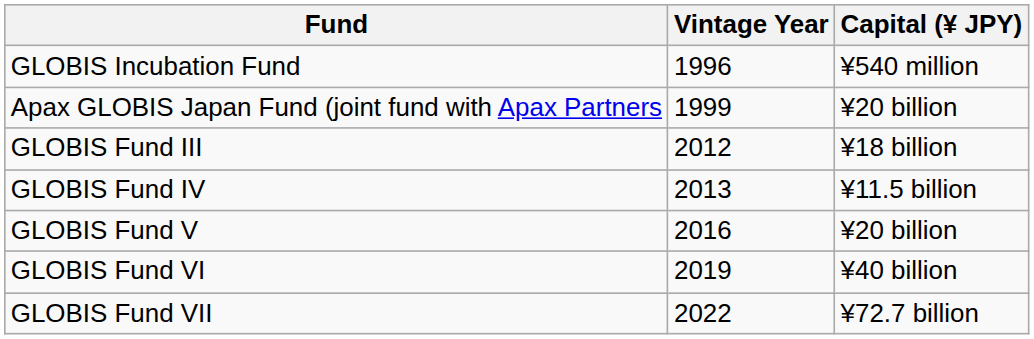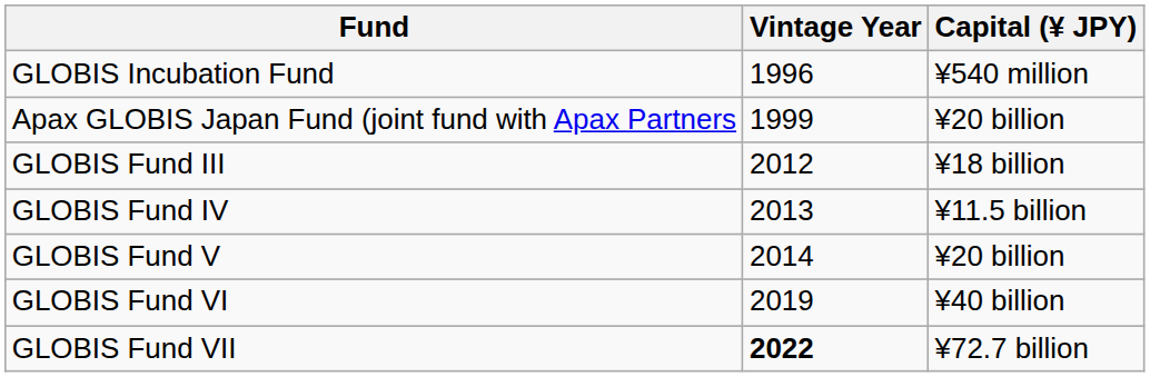 <table class="wikitable">
 <tr>
 <th>Fund</th>
 <th>Vintage Year</th>
 <th>Capital (¥ JPY)</th>
 </tr>
 <tr>
 <td>GLOBIS Incubation Fund</td>
 <td>1996</td>
 <td>¥540 million</td>
 </tr>
 <tr>
 <td>Apax GLOBIS Japan Fund (joint fund with <a href='#'>Apax Partners</a></td>
 <td>1999</td>
 <td>¥20 billion</td>
 </tr>
 <tr>
 <td>GLOBIS Fund III</td>
 <td>2012</td>
 <td>¥18 billion</td>
 </tr>
 <tr>
 <td>GLOBIS Fund IV</td>
 <td>2013</td>
 <td>¥11.5 billion</td>
 </tr>
 <tr>
 <td>GLOBIS Fund V</td>
-<td>2016</td>
+<td>2014</td>
 <td>¥20 billion</td>
 </tr>
 <tr>
 <td>GLOBIS Fund VI</td>
 <td>2019</td>
 <td>¥40 billion</td>
 </tr>
 <tr>
 <td>GLOBIS Fund VII</td>
-<td>2022</td>
+<td><strong>2022</strong></td>
 <td>¥72.7 billion</td>
 </tr>
 </table>
